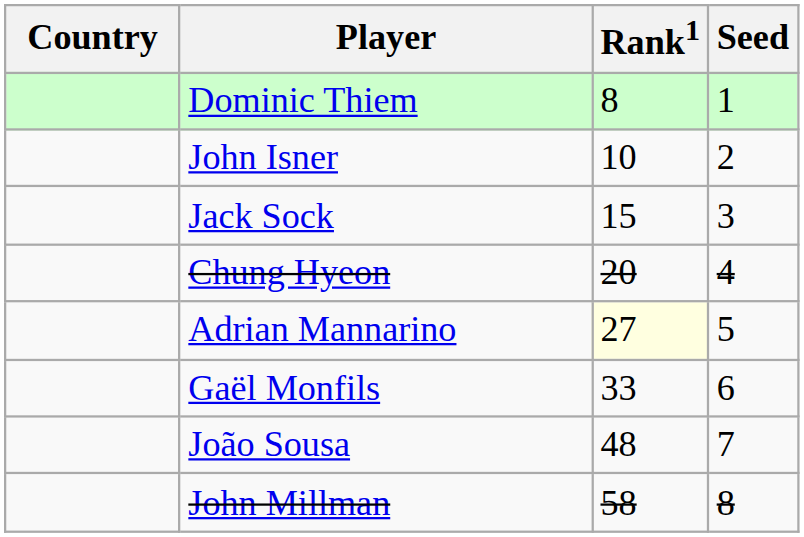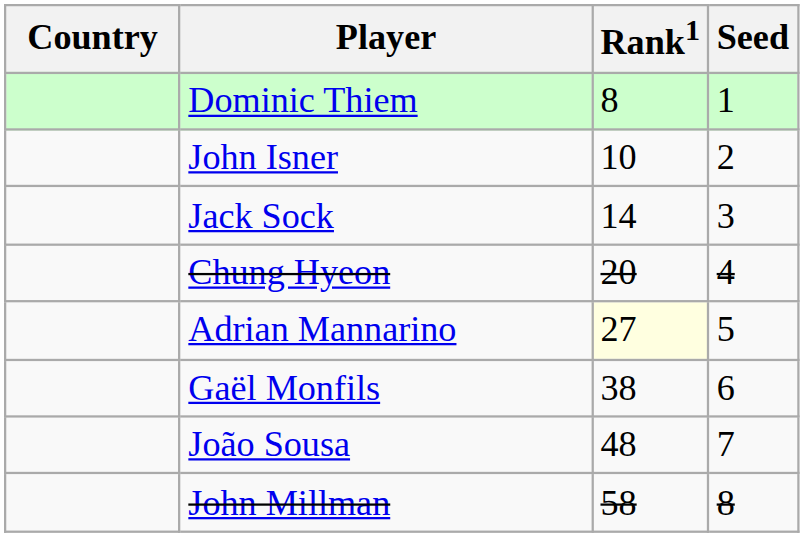 <table class="sortable wikitable">
 <tr>
 <th width="70">Country</th>
 <th width="175">Player</th>
 <th>Rank<sup>1</sup></th>
 <th>Seed</th>
 </tr>
 <tr style="background:#cfc;">
 <td></td>
 <td><a href='#'>Dominic Thiem</a></td>
 <td>8</td>
 <td>1</td>
 </tr>
 <tr>
 <td></td>
 <td><a href='#'>John Isner</a></td>
 <td>10</td>
 <td>2</td>
 </tr>
 <tr>
 <td></td>
 <td><a href='#'>Jack Sock</a></td>
-<td>15</td>
+<td>14</td>
 <td>3</td>
 </tr>
 <tr>
 <td></td>
 <td><s><a href='#'>Chung Hyeon</a></s></td>
 <td><s>20</s></td>
 <td><s>4</s></td>
 </tr>
 <tr>
 <td></td>
 <td><a href='#'>Adrian Mannarino</a></td>
 <td style="background: lightyellow;">27</td>
 <td>5</td>
 </tr>
 <tr>
 <td></td>
 <td><a href='#'>Gaël Monfils</a></td>
-<td>33</td>
+<td>38</td>
 <td>6</td>
 </tr>
 <tr>
 <td></td>
 <td><a href='#'>João Sousa</a></td>
 <td>48</td>
 <td>7</td>
 </tr>
 <tr>
 <td></td>
 <td><s><a href='#'>John Millman</a></s></td>
 <td><s>58</s></td>
 <td><s>8</s></td>
 </tr>
 </table>
